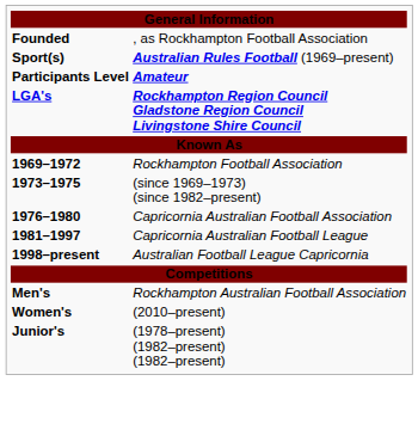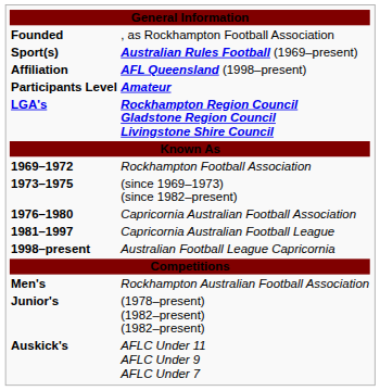 <table class="infobox" style="font-size: 85%;">
 <tr>
 <th style="text-align:center;" colspan="2" bgcolor="Maroon" div style="color:White"><strong>General Information</strong></th>
 </tr>
 <tr style="vertical-align: top;">
 <td><strong>Founded</strong></td>
 <td>, as Rockhampton Football Association</td>
 </tr>
 <tr>
 <td><strong>Sport(s)</strong></td>
 <td><em> <strong><a href='#'>Australian Rules Football</a></strong> </em> (1969–present)</td>
+</tr>
+<tr>
+<td><strong>Affiliation</strong></td>
+<td><em> <strong><a href='#'>AFL Queensland</a></strong> </em> (1998–present)</td>
 </tr>
 <tr>
 <td><strong>Participants Level</strong></td>
 <td><em> <strong><a href='#'>Amateur</a></strong> </em></td>
 </tr>
 <tr>
 <td><strong><a href='#'>LGA's</a></strong></td>
 <td><em> <strong><a href='#'>Rockhampton Region Council</a></strong> </em><br><em> <strong><a href='#'>Gladstone Region Council</a></strong> </em><br><em> <strong><a href='#'>Livingstone Shire Council</a></strong> </em></td>
 </tr>
 <tr>
 <th style="text-align:center;" colspan="2" bgcolor="Maroon" div style="color:White"><strong>Known As</strong></th>
 </tr>
 <tr style="vertical-align: top;">
 <td><strong>1969–1972</strong></td>
 <td><em>Rockhampton Football Association</em></td>
 </tr>
 <tr>
 <td><strong>1973–1975</strong></td>
 <td> (since 1969–1973)<br> (since 1982–present)</td>
 </tr>
 <tr>
 <td><strong>1976–1980</strong></td>
 <td><em>Capricornia Australian Football Association</em></td>
 </tr>
 <tr>
 <td><strong>1981–1997</strong></td>
 <td><em>Capricornia Australian Football League</em></td>
 </tr>
 <tr>
 <td><strong>1998–present</strong></td>
 <td><em>Australian Football League Capricornia</em></td>
 </tr>
 <tr>
 <th style="text-align:center;" colspan="2" bgcolor="Maroon" div style="color:White"><strong>Competitions</strong></th>
 </tr>
 <tr style="vertical-align: top;">
 <td><strong>Men's</strong></td>
 <td><em>Rockhampton Australian Football Association</em></td>
 </tr>
 <tr>
-<td><strong>Women's</strong></td>
-<td> (2010–present)</td>
-</tr>
-<tr>
 <td><strong>Junior's</strong></td>
 <td> (1978–present)<br> (1982–present)<br> (1982–present)</td>
 </tr>
+<tr>
+<td><strong>Auskick's</strong></td>
+<td><em>AFLC Under 11</em><br><em>AFLC Under 9</em><br><em>AFLC Under 7</em></td>
+</tr>
 </table>
